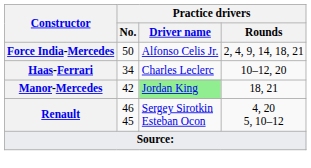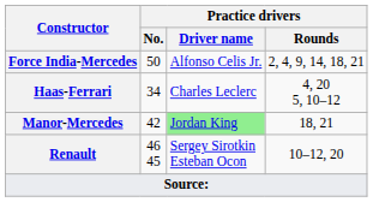 <table class="wikitable" style="font-size:85%">
 <tr>
 <th scope="col" rowspan="2"><a href='#'>Constructor</a></th>
 <th colspan="3" scope="col" class="unsortable">Practice drivers</th>
 </tr>
 <tr>
 <th class="unsortable">No.</th>
 <th scope="col" class="unsortable"><a href='#'>Driver name</a></th>
 <th class="unsortable">Rounds</th>
 </tr>
 <tr>
 <th nowrap><a href='#'>Force India</a>-<a href='#'>Mercedes</a></th>
 <td align="center" nowrap>50</td>
 <td nowrap> <a href='#'>Alfonso Celis Jr.</a></td>
 <td align="center" nowrap>2, 4, 9, 14, 18, 21</td>
 </tr>
 <tr>
 <th nowrap><a href='#'>Haas</a>-<a href='#'>Ferrari</a></th>
 <td align="center" nowrap>34</td>
 <td nowrap> <a href='#'>Charles Leclerc</a></td>
-<td align="center" nowrap>10–12, 20</td>
+<td align="center" nowrap>4, 20<br>5, 10–12</td>
 </tr>
 <tr>
 <th nowrap><a href='#'>Manor</a>-<a href='#'>Mercedes</a></th>
 <td align="center" nowrap>42</td>
 <td nowrap style="background: lightgreen;"> <a href='#'>Jordan King</a></td>
 <td align="center" nowrap>18, 21</td>
 </tr>
 <tr>
 <th nowrap><a href='#'>Renault</a></th>
 <td align="center" nowrap>46<br>45</td>
 <td nowrap> <a href='#'>Sergey Sirotkin</a><br> <a href='#'>Esteban Ocon</a></td>
-<td align="center" nowrap>4, 20<br>5, 10–12</td>
+<td align="center" nowrap>10–12, 20</td>
 </tr>
 <tr class="sortbottom">
 <td colspan="7" style="background-color:#EAECF0;text-align:center"><strong>Source:</strong></td>
 </tr>
 </table>
